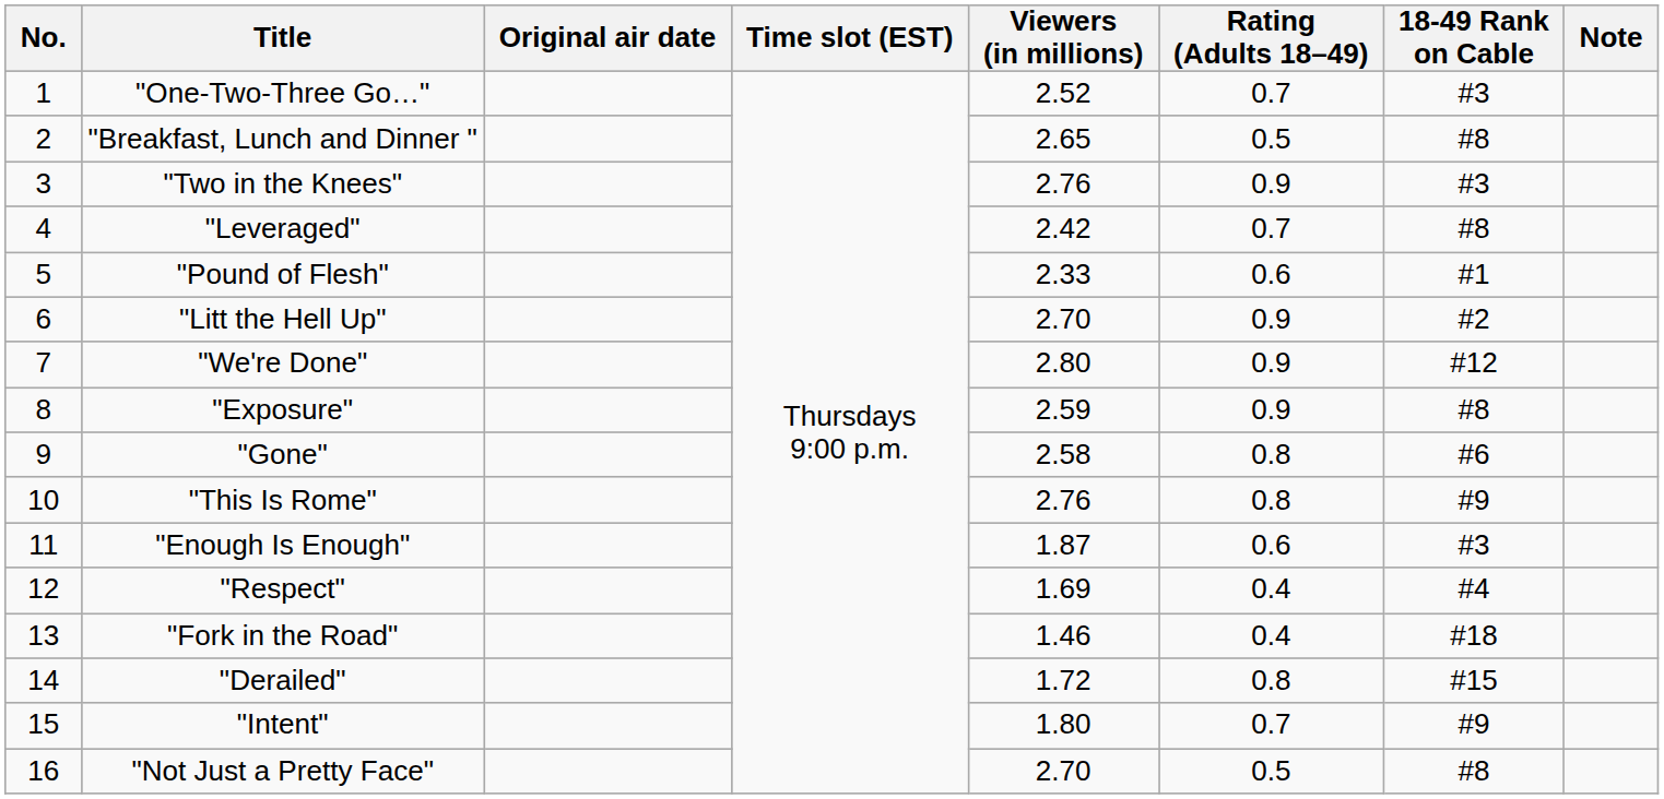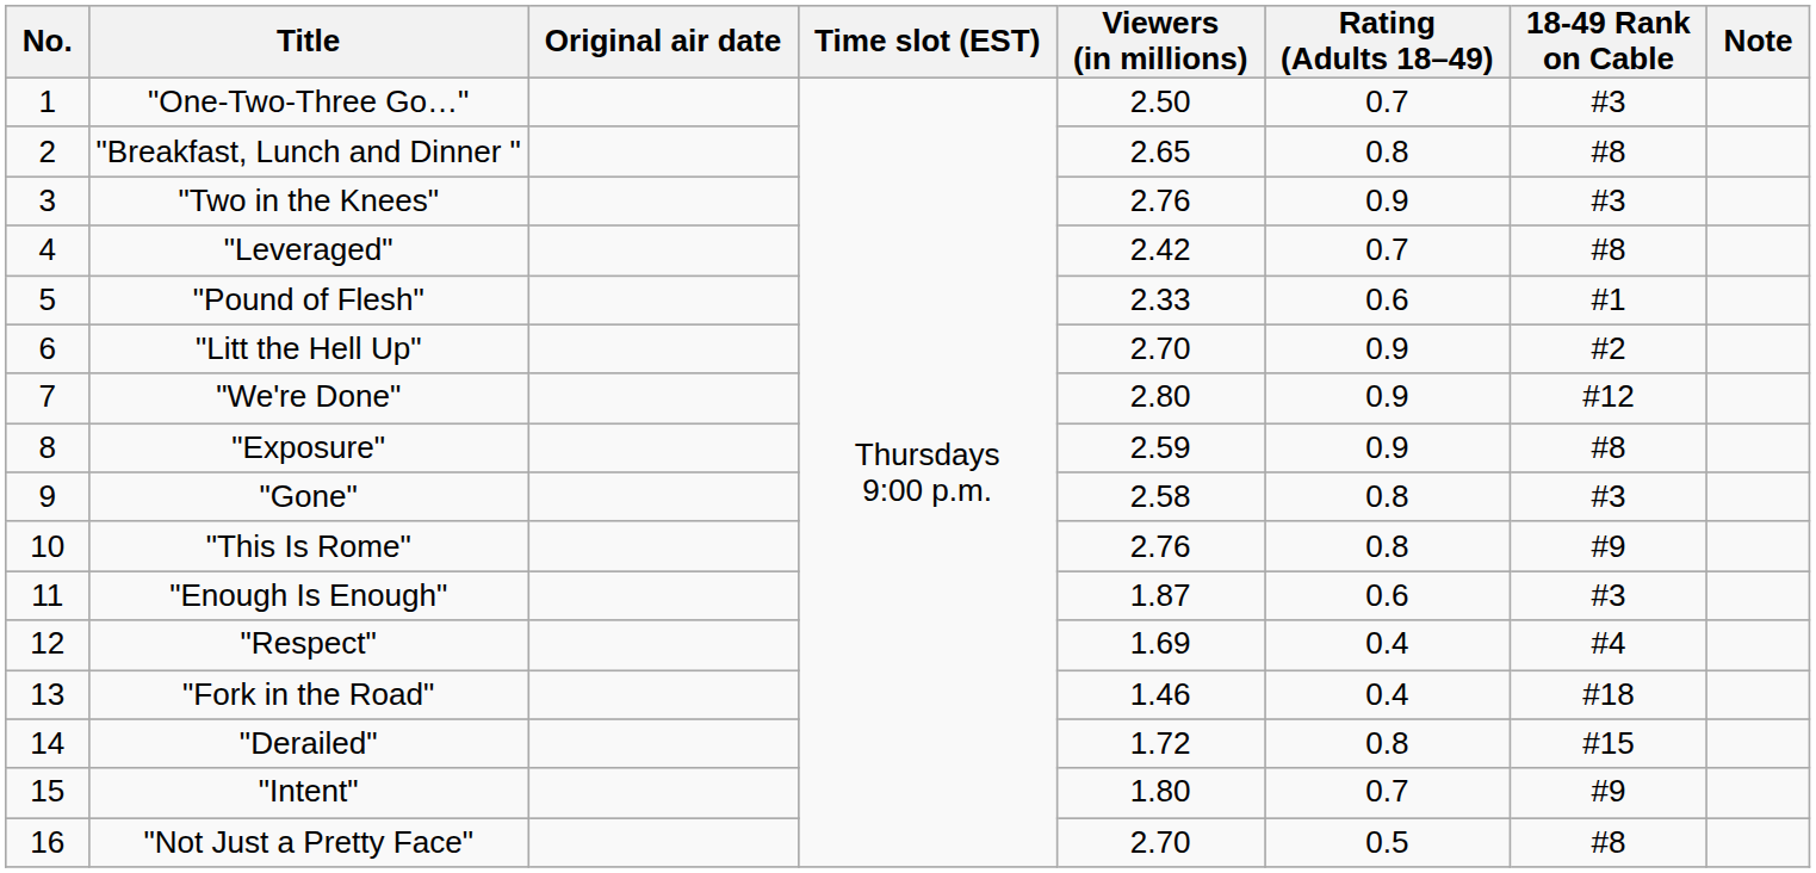 <table class="wikitable" style="text-align:center;">
 <tr>
 <th style="padding:0 8px;">No.</th>
 <th style="padding:0 8px;">Title</th>
 <th style="padding:0 8px;">Original air date</th>
 <th style="padding:0 8px;">Time slot (EST)</th>
 <th style="padding:0 8px;">Viewers<br>(in millions)</th>
 <th style="padding:0 8px;">Rating<br>(Adults 18–49)</th>
 <th style="padding:0 8px;">18-49 Rank<br>on Cable</th>
 <th style="padding:0 8px;">Note</th>
 </tr>
 <tr>
 <td>1</td>
 <td>"One-Two-Three Go…"</td>
 <td></td>
 <td style="text-align:center" rowspan=16>Thursdays<br>9:00 p.m.</td>
-<td>2.52</td>
+<td>2.50</td>
 <td>0.7</td>
 <td>#3</td>
 <td></td>
 </tr>
 <tr>
 <td>2</td>
 <td>"Breakfast, Lunch and Dinner "</td>
 <td></td>
 <td>2.65</td>
-<td>0.5</td>
+<td>0.8</td>
 <td>#8</td>
 <td></td>
 </tr>
 <tr>
 <td>3</td>
 <td>"Two in the Knees"</td>
 <td></td>
 <td>2.76</td>
 <td>0.9</td>
 <td>#3</td>
 <td></td>
 </tr>
 <tr>
 <td>4</td>
 <td>"Leveraged"</td>
 <td></td>
 <td>2.42</td>
 <td>0.7</td>
 <td>#8</td>
 <td></td>
 </tr>
 <tr>
 <td>5</td>
 <td>"Pound of Flesh"</td>
 <td></td>
 <td>2.33</td>
 <td>0.6</td>
 <td>#1</td>
 <td></td>
 </tr>
 <tr>
 <td>6</td>
 <td>"Litt the Hell Up"</td>
 <td></td>
 <td>2.70</td>
 <td>0.9</td>
 <td>#2</td>
 <td></td>
 </tr>
 <tr>
 <td>7</td>
 <td>"We're Done"</td>
 <td></td>
 <td>2.80</td>
 <td>0.9</td>
 <td>#12</td>
 <td></td>
 </tr>
 <tr>
 <td>8</td>
 <td>"Exposure"</td>
 <td></td>
 <td>2.59</td>
 <td>0.9</td>
 <td>#8</td>
 <td></td>
 </tr>
 <tr>
 <td>9</td>
 <td>"Gone"</td>
 <td></td>
 <td>2.58</td>
 <td>0.8</td>
-<td>#6</td>
+<td>#3</td>
 <td></td>
 </tr>
 <tr>
 <td>10</td>
 <td>"This Is Rome"</td>
 <td></td>
 <td>2.76</td>
 <td>0.8</td>
 <td>#9</td>
 <td></td>
 </tr>
 <tr>
 <td>11</td>
 <td>"Enough Is Enough"</td>
 <td></td>
 <td>1.87</td>
 <td>0.6</td>
 <td>#3</td>
 <td></td>
 </tr>
 <tr>
 <td>12</td>
 <td>"Respect"</td>
 <td></td>
 <td>1.69</td>
 <td>0.4</td>
 <td>#4</td>
 <td></td>
 </tr>
 <tr>
 <td>13</td>
 <td>"Fork in the Road"</td>
 <td></td>
 <td>1.46</td>
 <td>0.4</td>
 <td>#18</td>
 <td></td>
 </tr>
 <tr>
 <td>14</td>
 <td>"Derailed"</td>
 <td></td>
 <td>1.72</td>
 <td>0.8</td>
 <td>#15</td>
 <td></td>
 </tr>
 <tr>
 <td>15</td>
 <td>"Intent"</td>
 <td></td>
 <td>1.80</td>
 <td>0.7</td>
 <td>#9</td>
 <td></td>
 </tr>
 <tr>
 <td>16</td>
 <td>"Not Just a Pretty Face"</td>
 <td></td>
 <td>2.70</td>
 <td>0.5</td>
 <td>#8</td>
 <td></td>
 </tr>
 </table>
